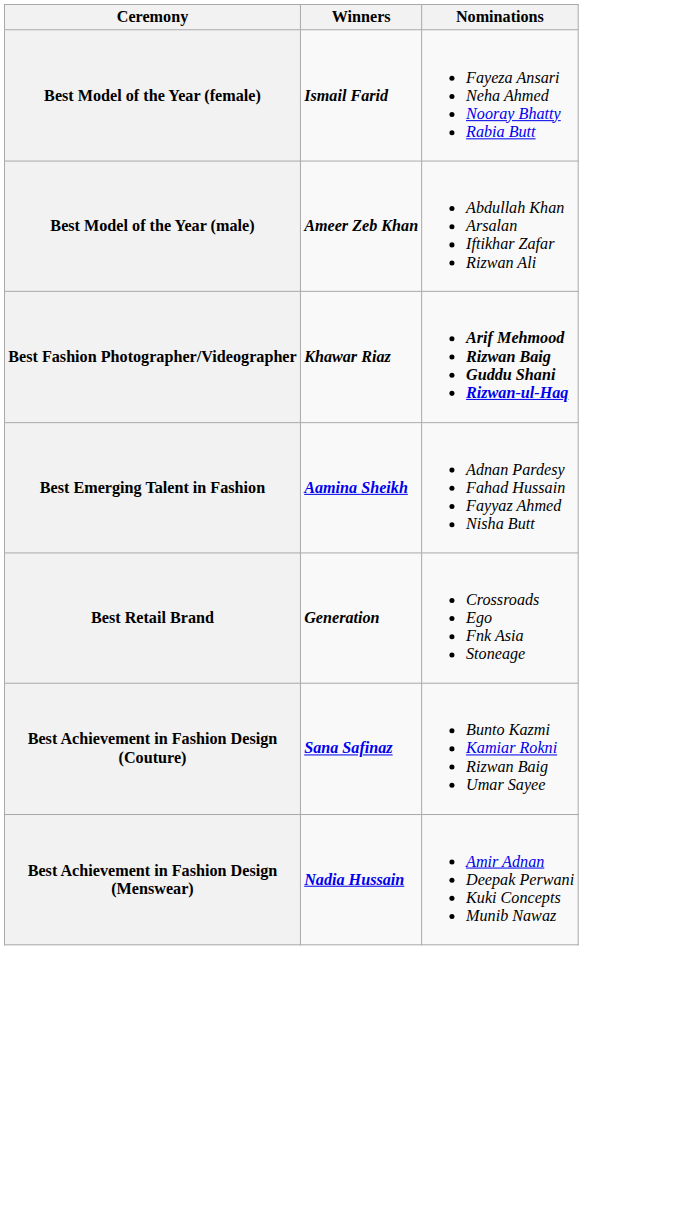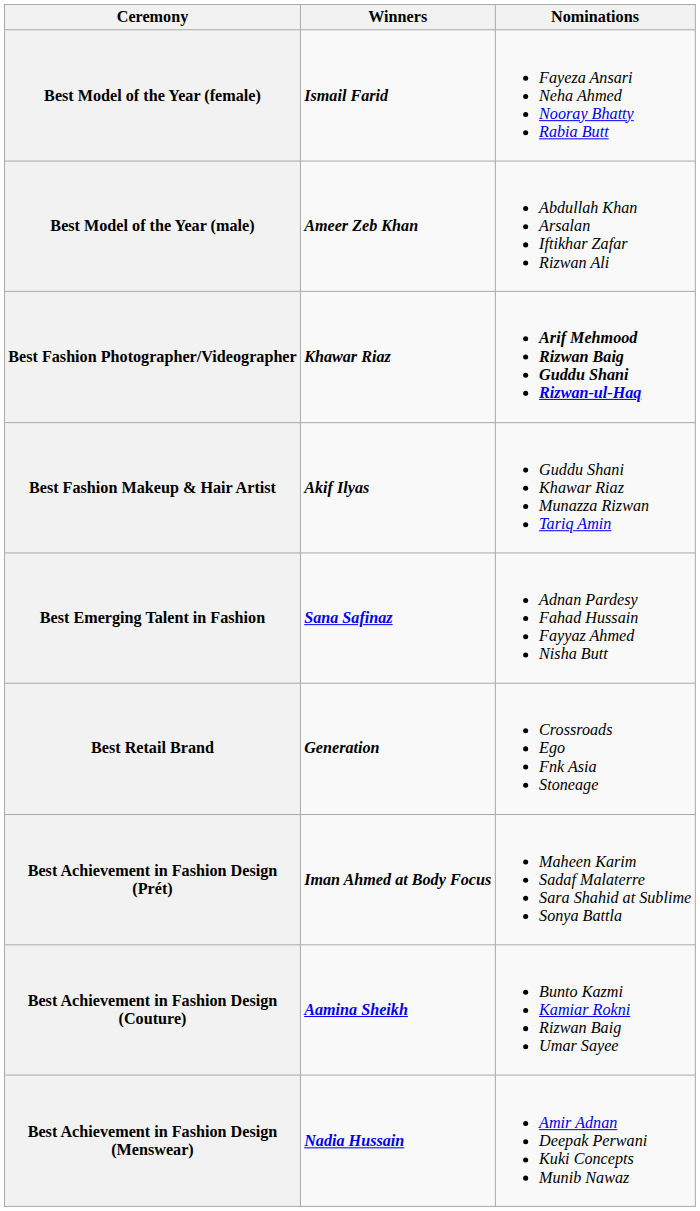 <table class="wikitable style">
 <tr>
 <th>Ceremony</th>
 <th>Winners</th>
 <th>Nominations</th>
 </tr>
 <tr>
 <th>Best Model of the Year (female)</th>
 <td><strong><em>Ismail Farid</em></strong></td>
 <td><br><ul><li><em>Fayeza Ansari</em></li><li><em>Neha Ahmed</em></li><li><em><a href='#'>Nooray Bhatty</a></em></li><li><em><a href='#'>Rabia Butt</a></em></li></ul></td>
 </tr>
 <tr>
 <th>Best Model of the Year (male)</th>
 <td><strong><em>Ameer Zeb Khan</em></strong></td>
 <td><br><ul><li><em>Abdullah Khan</em></li><li><em>Arsalan</em></li><li><em>Iftikhar Zafar</em></li><li><em>Rizwan Ali</em></li></ul></td>
 </tr>
 <tr>
 <th>Best Fashion Photographer/Videographer</th>
 <td><strong><em>Khawar Riaz</em></strong></td>
 <td><strong><br><ul><li><em>Arif Mehmood</em></li><li><em>Rizwan Baig</em></li><li><em>Guddu Shani</em></li><li><em><a href='#'>Rizwan-ul-Haq</a></em></li></ul></strong></td>
 </tr>
 <tr>
+<th>Best Fashion Makeup & Hair Artist</th>
+<td><strong><em>Akif Ilyas</em></strong></td>
+<td><br><ul><li><em>Guddu Shani</em></li><li><em>Khawar Riaz</em></li><li><em>Munazza Rizwan</em></li><li><em><a href='#'>Tariq Amin</a></em></li></ul></td>
+</tr>
+<tr>
 <th>Best Emerging Talent in Fashion</th>
-<td><strong><em><a href='#'>Aamina Sheikh</a></em></strong></td>
+<td><strong><em><a href='#'>Sana Safinaz</a></em></strong></td>
 <td><br><ul><li><em>Adnan Pardesy</em></li><li><em>Fahad Hussain</em></li><li><em>Fayyaz Ahmed</em></li><li><em>Nisha Butt</em></li></ul></td>
 </tr>
 <tr>
 <th>Best Retail Brand</th>
 <td><strong><em>Generation</em></strong></td>
 <td><br><ul><li><em>Crossroads</em></li><li><em>Ego</em></li><li><em>Fnk Asia</em></li><li><em>Stoneage</em></li></ul></td>
 </tr>
 <tr>
+<th>Best Achievement in Fashion Design<br>(Prét)</th>
+<td><strong><em>Iman Ahmed at Body Focus</em></strong></td>
+<td><br><ul><li><em>Maheen Karim</em></li><li><em>Sadaf Malaterre</em></li><li><em>Sara Shahid at Sublime</em></li><li><em>Sonya Battla</em></li></ul></td>
+</tr>
+<tr>
 <th>Best Achievement in Fashion Design<br>(Couture)</th>
-<td><strong><em><a href='#'>Sana Safinaz</a></em></strong></td>
+<td><strong><em><a href='#'>Aamina Sheikh</a></em></strong></td>
 <td><br><ul><li><em>Bunto Kazmi</em></li><li><em><a href='#'>Kamiar Rokni</a></em></li><li><em>Rizwan Baig</em></li><li><em>Umar Sayee</em></li></ul></td>
 </tr>
 <tr>
 <th>Best Achievement in Fashion Design<br>(Menswear)</th>
 <td><strong><em><a href='#'>Nadia Hussain</a></em></strong></td>
 <td><br><ul><li><em><a href='#'>Amir Adnan</a></em></li><li><em>Deepak Perwani</em></li><li><em>Kuki Concepts</em></li><li><em>Munib Nawaz</em></li></ul></td>
 </tr>
 </table>
